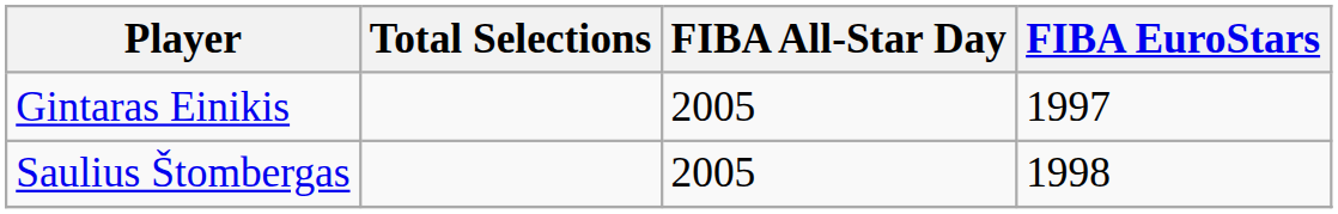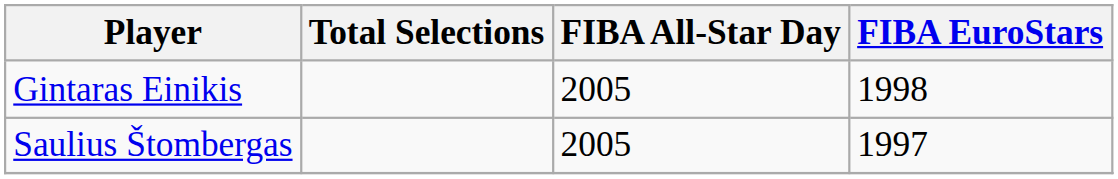 <table | class="wikitable sortable">
 <tr>
 <th>Player</th>
 <th>Total Selections</th>
 <th>FIBA All-Star Day</th>
 <th><a href='#'>FIBA EuroStars</a></th>
 </tr>
 <tr>
 <td> <a href='#'>Gintaras Einikis</a></td>
 <td></td>
 <td>2005</td>
-<td>1997</td>
+<td>1998</td>
 </tr>
 <tr>
 <td> <a href='#'>Saulius Štombergas</a></td>
 <td></td>
 <td>2005</td>
-<td>1998</td>
+<td>1997</td>
 </tr>
 <tr>
 </tr>
 </table>
